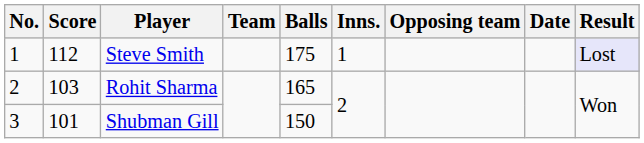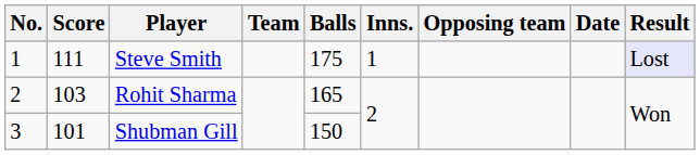 <table class="wikitable sortable" style="font-size:95%">
 <tr>
 <th>No.</th>
 <th>Score</th>
 <th>Player</th>
 <th>Team</th>
 <th>Balls</th>
 <th>Inns.</th>
 <th>Opposing team</th>
 <th>Date</th>
 <th>Result</th>
 </tr>
 <tr>
 <td>1</td>
-<td>112</td>
+<td>111</td>
 <td><a href='#'>Steve Smith</a></td>
 <td></td>
 <td>175</td>
 <td>1</td>
 <td></td>
 <td></td>
 <td style="background: lavender;">Lost</td>
 </tr>
 <tr>
 <td>2</td>
 <td>103</td>
 <td><a href='#'>Rohit Sharma</a></td>
 <td rowspan=2></td>
 <td>165</td>
 <td rowspan=2>2</td>
 <td rowspan=2></td>
 <td rowspan=2></td>
 <td rowspan=2>Won</td>
 </tr>
 <tr>
 <td>3</td>
 <td>101</td>
 <td><a href='#'>Shubman Gill</a></td>
 <td>150</td>
 </tr>
 </table>
